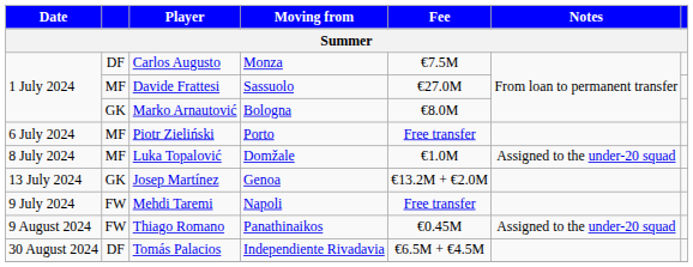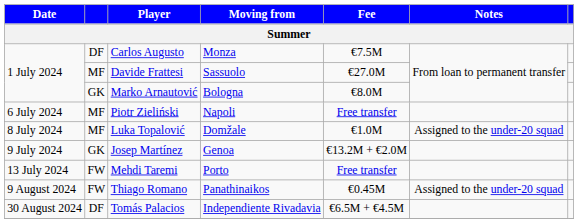 <table class="wikitable" style="font-size:90%;">
 <tr>
 <th style="background:#0000FF; color:white;">Date</th>
 <th style="background:#0000FF; color:white;"></th>
 <th style="background:#0000FF; color:white;">Player</th>
 <th style="background:#0000FF; color:white;">Moving from</th>
 <th style="background:#0000FF; color:white;">Fee</th>
 <th style="background:#0000FF; color:white;">Notes</th>
 <th style="background:#0000FF; color:white;"></th>
 </tr>
 <tr>
 <th colspan=8>Summer</th>
 </tr>
 <tr>
 <td rowspan="3">1 July 2024</td>
 <td style="text-align:center">DF</td>
 <td> <a href='#'>Carlos Augusto</a></td>
 <td> <a href='#'>Monza</a></td>
 <td style="text-align:center">€7.5M</td>
 <td style="text-align:center"; rowspan="3">From loan to permanent transfer</td>
 <td></td>
 </tr>
 <tr>
 <td style="text-align:center">MF</td>
 <td> <a href='#'>Davide Frattesi</a></td>
 <td> <a href='#'>Sassuolo</a></td>
 <td style="text-align:center">€27.0M</td>
 <td></td>
 </tr>
 <tr>
 <td style="text-align:center">GK</td>
 <td> <a href='#'>Marko Arnautović</a></td>
 <td> <a href='#'>Bologna</a></td>
 <td style="text-align:center">€8.0M</td>
 <td></td>
 </tr>
 <tr>
 <td>6 July 2024</td>
 <td style="text-align:center">MF</td>
 <td> <a href='#'>Piotr Zieliński</a></td>
-<td> <a href='#'>Porto</a></td>
+<td> <a href='#'>Napoli</a></td>
 <td style="text-align:center"><a href='#'>Free transfer</a></td>
 <td></td>
 <td></td>
 </tr>
 <tr>
 <td>8 July 2024</td>
 <td style="text-align:center">MF</td>
 <td> <a href='#'>Luka Topalović</a></td>
 <td> <a href='#'>Domžale</a></td>
 <td style="text-align:center">€1.0M</td>
 <td style="text-align:center">Assigned to the <a href='#'>under-20 squad</a></td>
 <td></td>
 </tr>
 <tr>
-<td>13 July 2024</td>
+<td>9 July 2024</td>
 <td style="text-align:center">GK</td>
 <td> <a href='#'>Josep Martínez</a></td>
 <td> <a href='#'>Genoa</a></td>
 <td style="text-align:center">€13.2M + €2.0M</td>
 <td></td>
 <td></td>
 </tr>
 <tr>
-<td>9 July 2024</td>
+<td>13 July 2024</td>
 <td style="text-align:center">FW</td>
 <td> <a href='#'>Mehdi Taremi</a></td>
-<td> <a href='#'>Napoli</a></td>
+<td> <a href='#'>Porto</a></td>
 <td style="text-align:center"><a href='#'>Free transfer</a></td>
 <td></td>
 <td></td>
 </tr>
 <tr>
 <td>9 August 2024</td>
 <td style="text-align:center">FW</td>
 <td> <a href='#'>Thiago Romano</a></td>
 <td> <a href='#'>Panathinaikos</a></td>
 <td style="text-align:center">€0.45M</td>
 <td style="text-align:center">Assigned to the <a href='#'>under-20 squad</a></td>
 <td></td>
 </tr>
 <tr>
 <td>30 August 2024</td>
 <td style="text-align:center">DF</td>
 <td> <a href='#'>Tomás Palacios</a></td>
 <td> <a href='#'>Independiente Rivadavia</a></td>
 <td style="text-align:center">€6.5M + €4.5M</td>
 <td></td>
 <td></td>
 </tr>
 <tr>
 </tr>
 </table>
